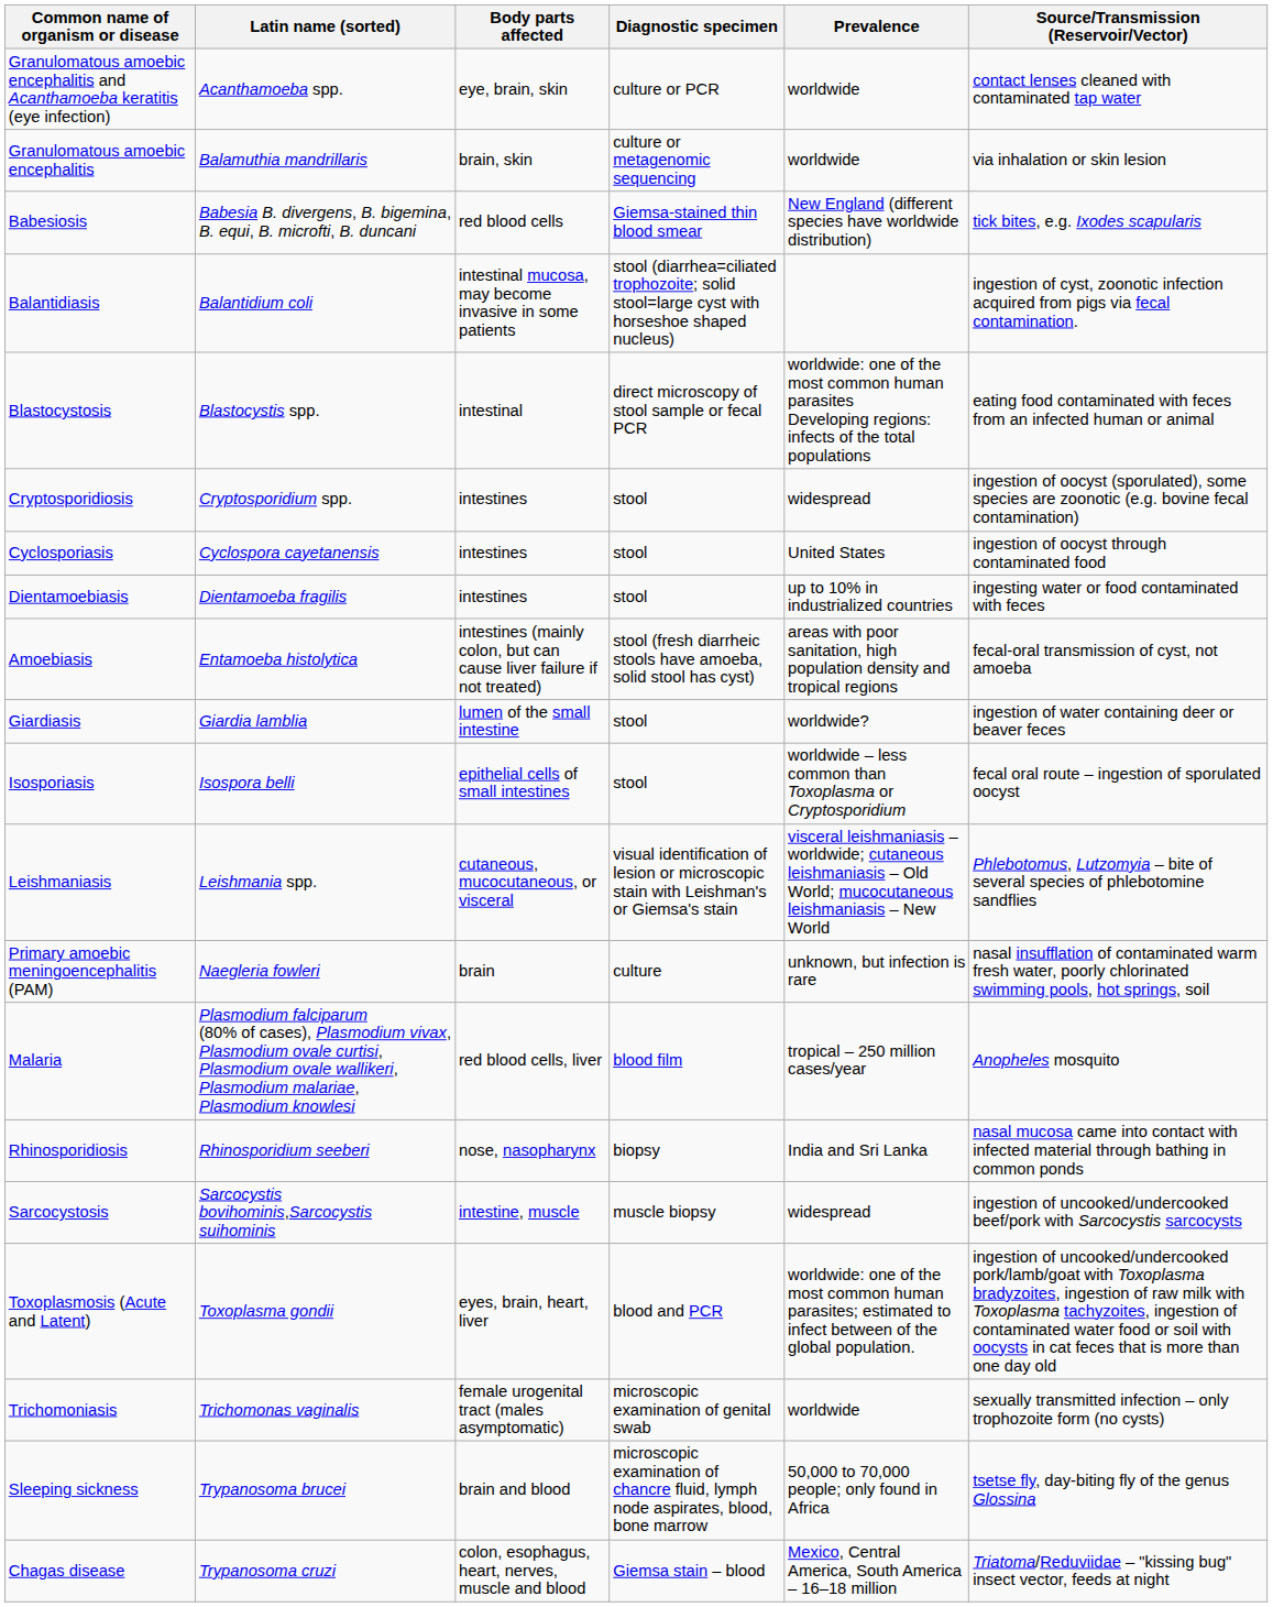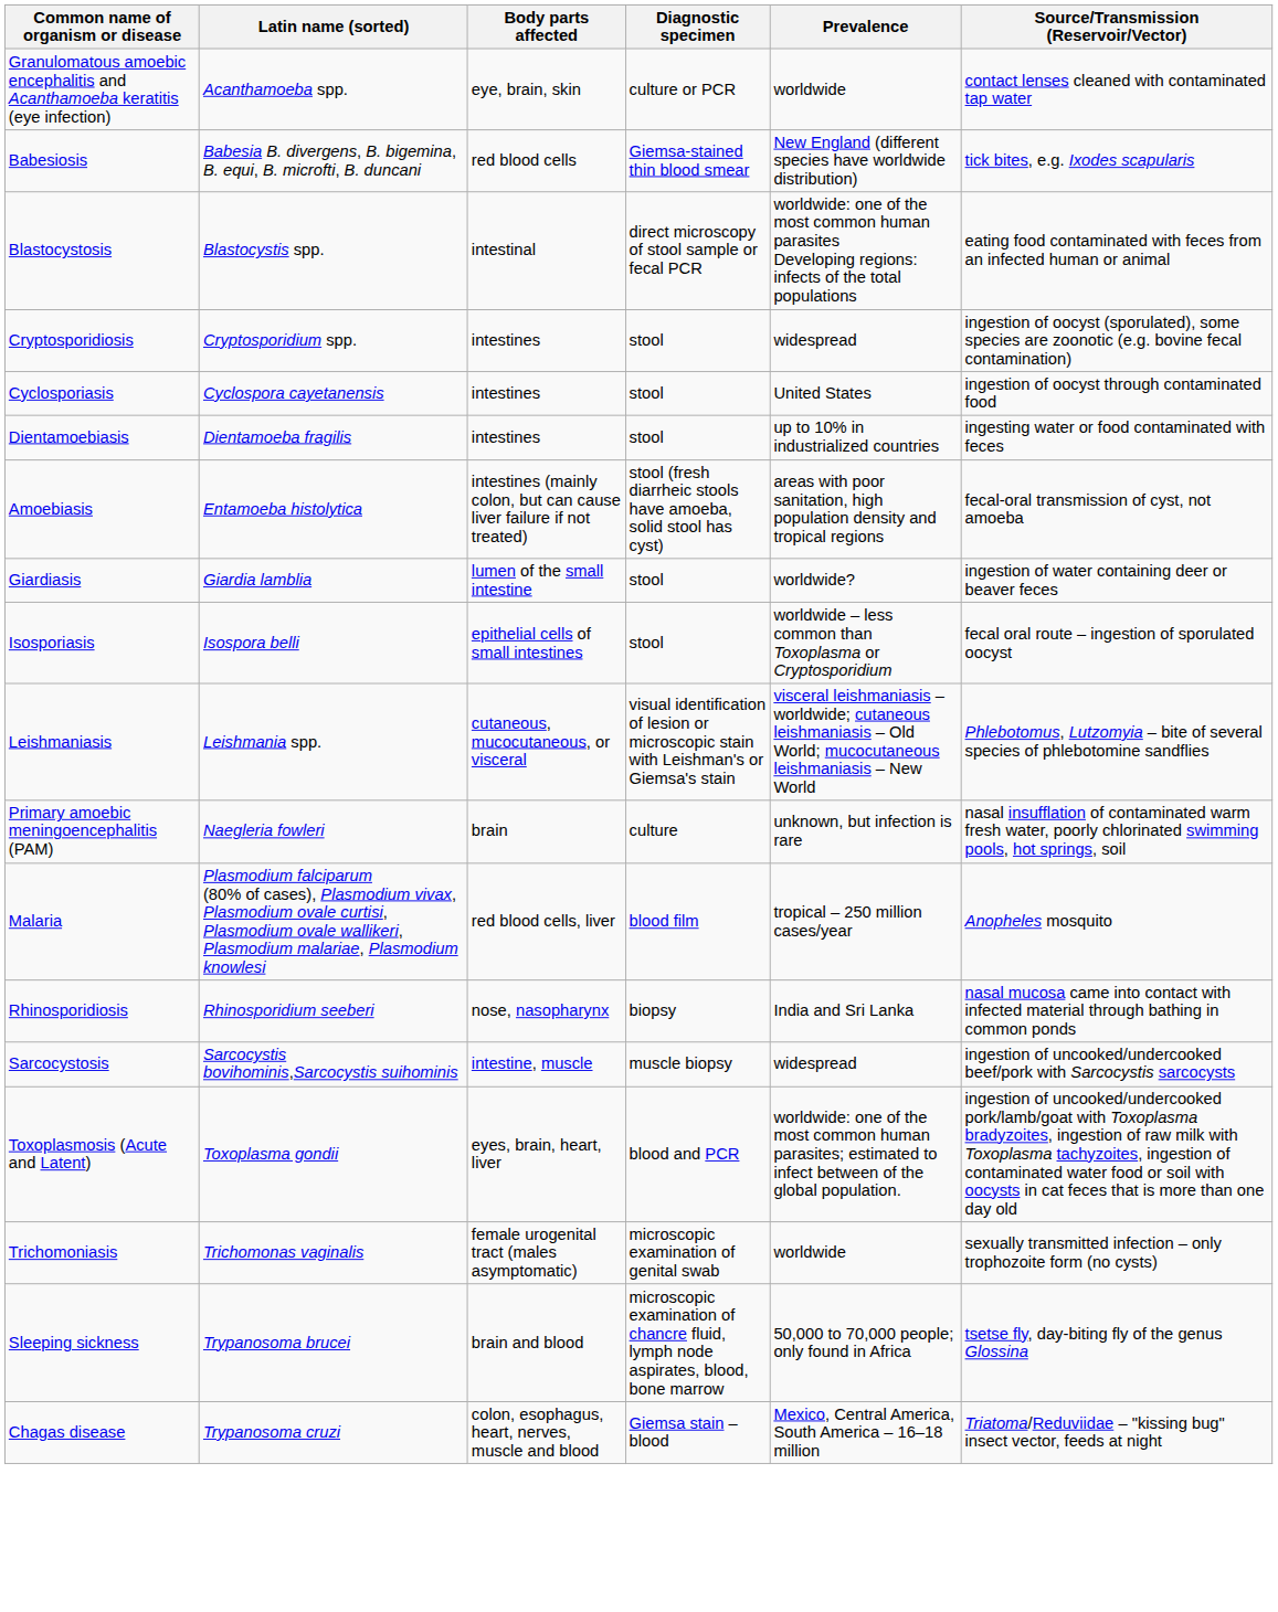 <table class="wikitable sortable">
 <tr>
 <th>Common name of organism or disease</th>
 <th>Latin name (sorted)</th>
 <th>Body parts affected</th>
 <th>Diagnostic specimen</th>
 <th>Prevalence</th>
 <th>Source/Transmission (Reservoir/Vector)</th>
 </tr>
 <tr>
 <td><a href='#'>Granulomatous amoebic encephalitis</a> and <a href='#'><em>Acanthamoeba</em> keratitis</a> (eye infection)</td>
 <td><em><a href='#'>Acanthamoeba</a></em> spp.</td>
 <td>eye, brain, skin</td>
 <td>culture or PCR</td>
 <td>worldwide</td>
 <td><a href='#'>contact lenses</a> cleaned with contaminated <a href='#'>tap water</a></td>
 </tr>
 <tr>
-<td><a href='#'>Granulomatous amoebic encephalitis</a></td>
-<td><em><a href='#'>Balamuthia mandrillaris</a></em></td>
-<td>brain, skin</td>
-<td>culture or <a href='#'>metagenomic sequencing</a></td>
-<td>worldwide</td>
-<td>via inhalation or skin lesion</td>
-</tr>
-<tr>
 <td><a href='#'>Babesiosis</a></td>
 <td><em><a href='#'>Babesia</a></em> <em>B. divergens</em>, <em>B. bigemina</em>, <em>B. equi</em>, <em>B. microfti</em>, <em>B. duncani</em></td>
 <td>red blood cells</td>
 <td><a href='#'>Giemsa-stained thin blood smear</a></td>
 <td><a href='#'>New England</a> (different species have worldwide distribution)</td>
 <td><a href='#'>tick bites</a>, e.g. <em><a href='#'>Ixodes scapularis</a></em></td>
-</tr>
-<tr>
-<td><a href='#'>Balantidiasis</a></td>
-<td><em><a href='#'>Balantidium coli</a></em></td>
-<td>intestinal <a href='#'>mucosa</a>, may become invasive in some patients</td>
-<td>stool (diarrhea=ciliated <a href='#'>trophozoite</a>; solid stool=large cyst with horseshoe shaped nucleus)</td>
-<td></td>
-<td>ingestion of cyst, zoonotic infection acquired from pigs via <a href='#'>fecal contamination</a>.</td>
 </tr>
 <tr>
 <td><a href='#'>Blastocystosis</a></td>
 <td><em><a href='#'>Blastocystis</a></em> spp.</td>
 <td>intestinal</td>
 <td>direct microscopy of stool sample or fecal PCR</td>
 <td>worldwide: one of the most common human parasites<br>Developing regions: infects  of the total populations</td>
 <td>eating food contaminated with feces from an infected human or animal</td>
 </tr>
 <tr>
 <td><a href='#'>Cryptosporidiosis</a></td>
 <td><em><a href='#'>Cryptosporidium</a></em> spp.</td>
 <td>intestines</td>
 <td>stool</td>
 <td>widespread</td>
 <td>ingestion of oocyst (sporulated), some species are zoonotic (e.g. bovine fecal contamination)</td>
 </tr>
 <tr>
 <td><a href='#'>Cyclosporiasis</a></td>
 <td><em><a href='#'>Cyclospora cayetanensis</a></em></td>
 <td>intestines</td>
 <td>stool</td>
 <td>United States</td>
 <td>ingestion of oocyst through contaminated food</td>
 </tr>
 <tr>
 <td><a href='#'>Dientamoebiasis</a></td>
 <td><em><a href='#'>Dientamoeba fragilis</a></em></td>
 <td>intestines</td>
 <td>stool</td>
 <td>up to 10% in industrialized countries</td>
 <td>ingesting water or food contaminated with feces</td>
 </tr>
 <tr>
 <td><a href='#'>Amoebiasis</a></td>
 <td><em><a href='#'>Entamoeba histolytica</a></em></td>
 <td>intestines (mainly colon, but can cause liver failure if not treated)</td>
 <td>stool (fresh diarrheic stools have amoeba, solid stool has cyst)</td>
 <td>areas with poor sanitation, high population density and tropical regions</td>
 <td>fecal-oral transmission of cyst, not amoeba</td>
 </tr>
 <tr>
 <td><a href='#'>Giardiasis</a></td>
 <td><em><a href='#'>Giardia lamblia</a></em></td>
 <td><a href='#'>lumen</a> of the <a href='#'>small intestine</a></td>
 <td>stool</td>
 <td>worldwide?</td>
 <td>ingestion of water containing deer or beaver feces</td>
 </tr>
 <tr>
 <td><a href='#'>Isosporiasis</a></td>
 <td><em><a href='#'>Isospora belli</a></em></td>
 <td><a href='#'>epithelial cells</a> of <a href='#'>small intestines</a></td>
 <td>stool</td>
 <td>worldwide – less common than <em>Toxoplasma</em> or <em>Cryptosporidium</em></td>
 <td>fecal oral route – ingestion of sporulated oocyst</td>
 </tr>
 <tr>
 <td><a href='#'>Leishmaniasis</a></td>
 <td><em><a href='#'>Leishmania</a></em> spp.</td>
 <td><a href='#'>cutaneous</a>, <a href='#'>mucocutaneous</a>, or <a href='#'>visceral</a></td>
 <td>visual identification of lesion or microscopic stain with Leishman's or Giemsa's stain</td>
 <td><a href='#'>visceral leishmaniasis</a> – worldwide; <a href='#'>cutaneous leishmaniasis</a> – Old World; <a href='#'>mucocutaneous leishmaniasis</a> – New World</td>
 <td><em><a href='#'>Phlebotomus</a></em>, <em><a href='#'>Lutzomyia</a></em> – bite of several species of phlebotomine sandflies</td>
 </tr>
 <tr>
 <td><a href='#'>Primary amoebic meningoencephalitis</a> (PAM)</td>
 <td><em><a href='#'>Naegleria fowleri</a></em></td>
 <td>brain</td>
 <td>culture</td>
 <td>unknown, but infection is rare</td>
 <td>nasal <a href='#'>insufflation</a> of contaminated warm fresh water, poorly chlorinated <a href='#'>swimming pools</a>, <a href='#'>hot springs</a>, soil</td>
 </tr>
 <tr>
 <td><a href='#'>Malaria</a></td>
 <td><em><a href='#'>Plasmodium falciparum</a></em> (80% of cases), <em><a href='#'>Plasmodium&nbsp;vivax</a></em>, <em><a href='#'>Plasmodium ovale curtisi</a></em>, <em><a href='#'>Plasmodium ovale wallikeri</a></em>, <em><a href='#'>Plasmodium malariae</a></em>, <em><a href='#'>Plasmodium knowlesi</a></em></td>
 <td>red blood cells, liver</td>
 <td><a href='#'>blood film</a></td>
 <td>tropical – 250 million cases/year</td>
 <td><em><a href='#'>Anopheles</a></em> mosquito</td>
 </tr>
 <tr>
 <td><a href='#'>Rhinosporidiosis</a></td>
 <td><em><a href='#'>Rhinosporidium seeberi</a></em></td>
 <td>nose, <a href='#'>nasopharynx</a></td>
 <td>biopsy</td>
 <td>India and Sri Lanka</td>
 <td><a href='#'>nasal mucosa</a> came into contact with infected material through bathing in common ponds</td>
 </tr>
 <tr>
 <td><a href='#'>Sarcocystosis</a></td>
 <td><em><a href='#'>Sarcocystis bovihominis</a></em>,<em><a href='#'>Sarcocystis suihominis</a></em></td>
 <td><a href='#'>intestine</a>, <a href='#'>muscle</a></td>
 <td>muscle biopsy</td>
 <td>widespread</td>
 <td>ingestion of uncooked/undercooked beef/pork with <em>Sarcocystis</em> <a href='#'>sarcocysts</a></td>
 </tr>
 <tr>
 <td><a href='#'>Toxoplasmosis</a> (<a href='#'>Acute</a> and <a href='#'>Latent</a>)</td>
 <td><em><a href='#'>Toxoplasma gondii</a></em></td>
 <td>eyes, brain, heart, liver</td>
 <td>blood and <a href='#'>PCR</a></td>
 <td>worldwide: one of the most common human parasites; estimated to infect between  of the global population.</td>
 <td>ingestion of uncooked/undercooked pork/lamb/goat with <em>Toxoplasma</em> <a href='#'>bradyzoites</a>, ingestion of raw milk with <em>Toxoplasma</em> <a href='#'>tachyzoites</a>, ingestion of contaminated water food or soil with <a href='#'>oocysts</a> in cat feces that is more than one day old</td>
 </tr>
 <tr>
 <td><a href='#'>Trichomoniasis</a></td>
 <td><em><a href='#'>Trichomonas vaginalis</a></em></td>
 <td>female urogenital tract (males asymptomatic)</td>
 <td>microscopic examination of genital swab</td>
 <td>worldwide</td>
 <td>sexually transmitted infection – only trophozoite form (no cysts)</td>
 </tr>
 <tr>
 <td><a href='#'>Sleeping sickness</a></td>
 <td><em><a href='#'>Trypanosoma brucei</a></em></td>
 <td>brain and blood</td>
 <td>microscopic examination of <a href='#'>chancre</a> fluid, lymph node aspirates, blood, bone marrow</td>
 <td>50,000 to 70,000 people; only found in Africa</td>
 <td><a href='#'>tsetse fly</a>, day-biting fly of the genus <em><a href='#'>Glossina</a></em></td>
 </tr>
 <tr>
 <td><a href='#'>Chagas disease</a></td>
 <td><em><a href='#'>Trypanosoma cruzi</a></em></td>
 <td>colon, esophagus, heart, nerves, muscle and blood</td>
 <td><a href='#'>Giemsa stain</a> – blood</td>
 <td><a href='#'>Mexico</a>, Central America, South America – 16–18 million</td>
 <td><em><a href='#'>Triatoma</a></em>/<a href='#'>Reduviidae</a> – "kissing bug" insect vector, feeds at night</td>
 </tr>
 </table>
